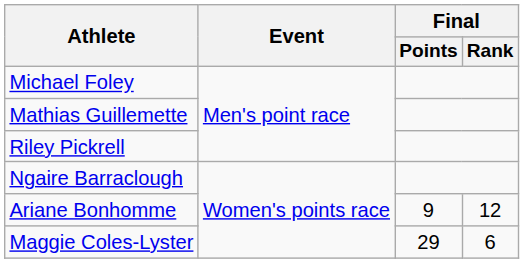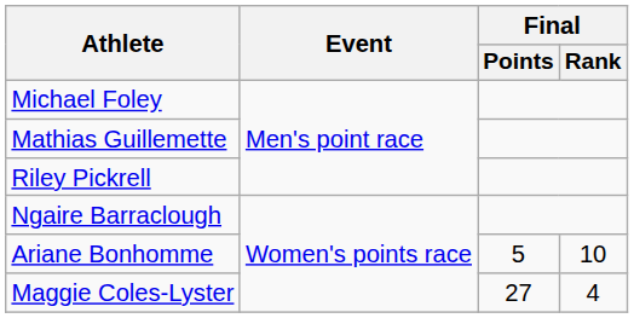 <table class="wikitable" style="font-size:90%;">
 <tr>
 <th rowspan=2>Athlete</th>
 <th rowspan=2>Event</th>
 <th colspan=2>Final</th>
 </tr>
 <tr style="font-size:95%">
 <th>Points</th>
 <th>Rank</th>
 </tr>
 <tr align=center>
 <td align=left><a href='#'>Michael Foley</a></td>
 <td align=left rowspan=3><a href='#'>Men's point race</a></td>
 <td colspan=2></td>
 </tr>
 <tr align=center>
 <td align=left><a href='#'>Mathias Guillemette</a></td>
 <td colspan=2></td>
 </tr>
 <tr align=center>
 <td align=left><a href='#'>Riley Pickrell</a></td>
 <td colspan=2></td>
 </tr>
 <tr align=center>
 <td align=left><a href='#'>Ngaire Barraclough</a></td>
 <td align=left rowspan=3><a href='#'>Women's points race</a></td>
 <td colspan=2></td>
 </tr>
 <tr align=center>
 <td align=left><a href='#'>Ariane Bonhomme</a></td>
-<td>9</td>
-<td>12</td>
+<td>5</td>
+<td>10</td>
 </tr>
 <tr align=center>
 <td align=left><a href='#'>Maggie Coles-Lyster</a></td>
-<td>29</td>
-<td>6</td>
+<td>27</td>
+<td>4</td>
 </tr>
 </table>
